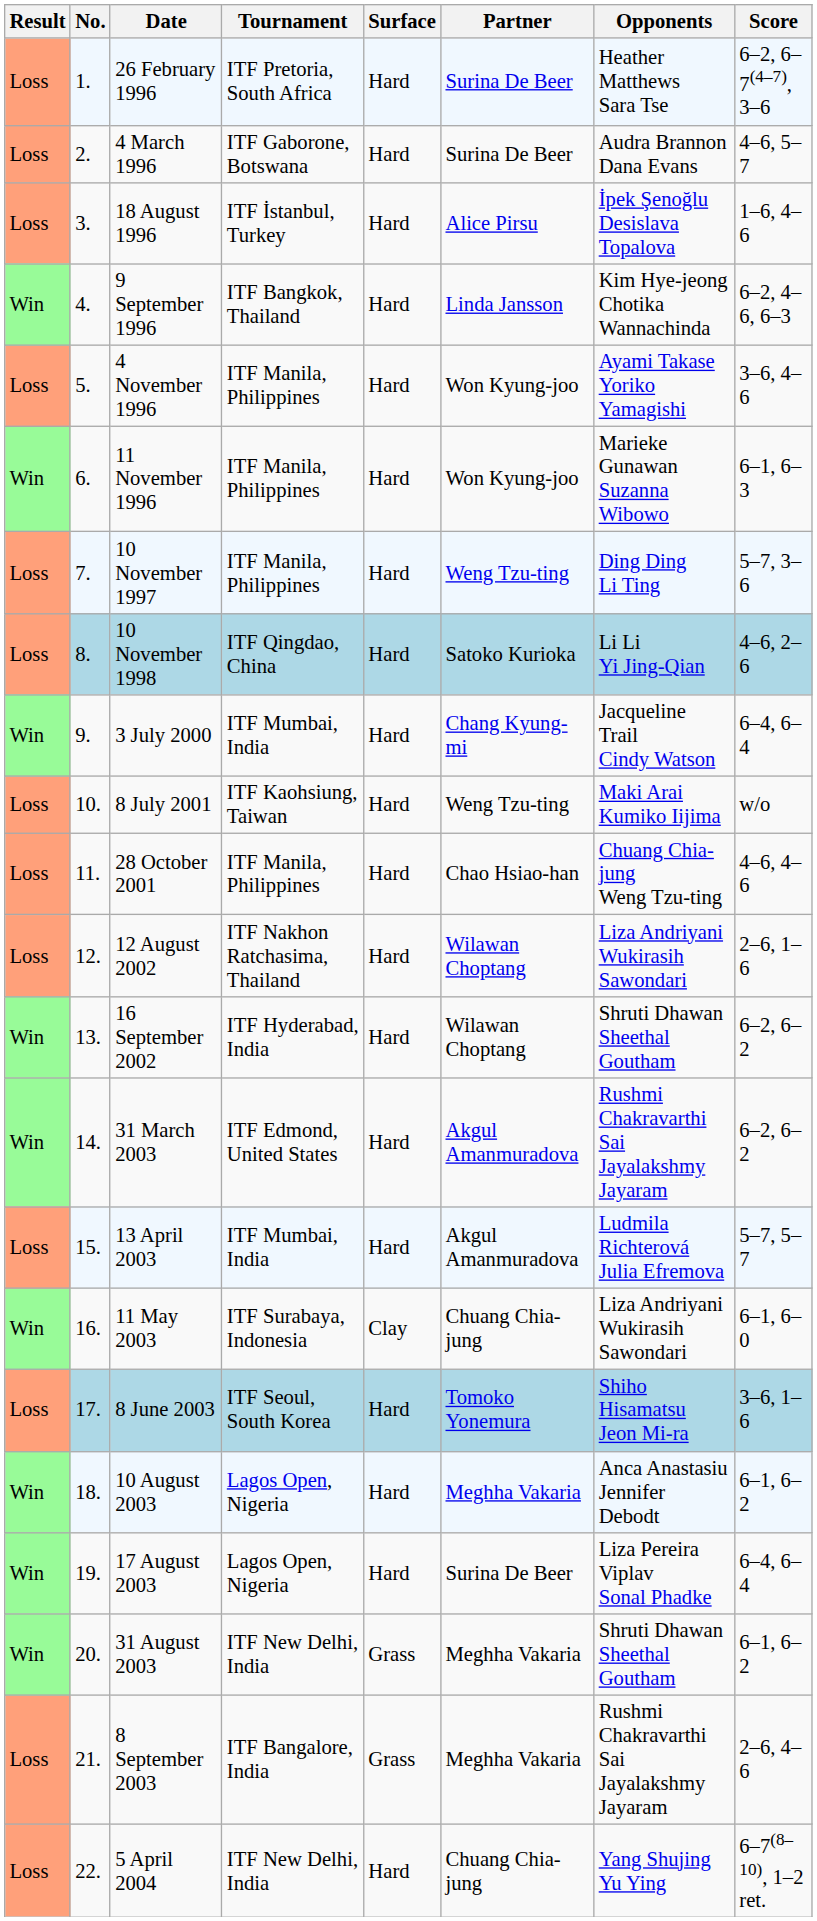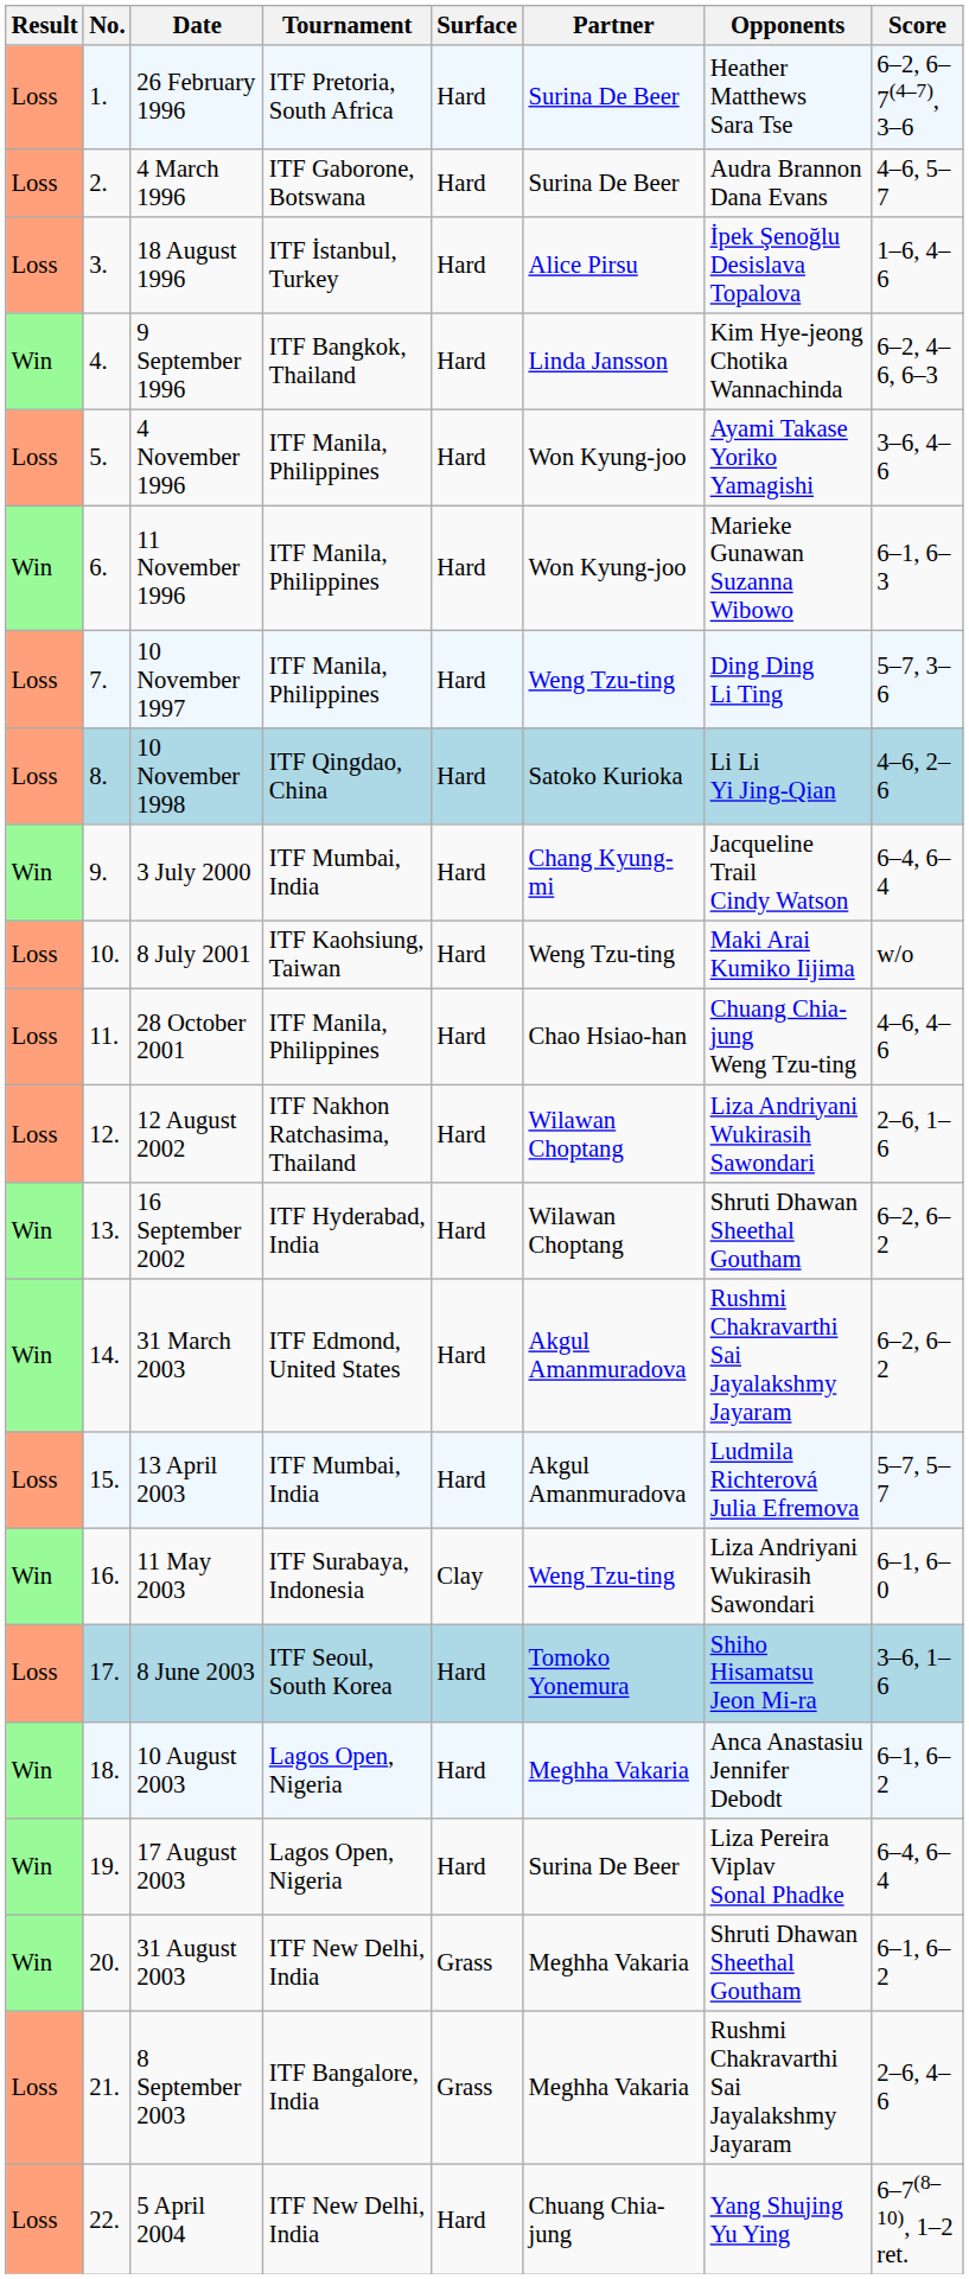 <table class="sortable wikitable" style=font-size:97%>
 <tr>
 <th>Result</th>
 <th>No.</th>
 <th>Date</th>
 <th>Tournament</th>
 <th>Surface</th>
 <th>Partner</th>
 <th>Opponents</th>
 <th class="unsortable">Score</th>
 </tr>
 <tr style="background:#f0f8ff;">
 <td style="background:#ffa07a;">Loss</td>
 <td>1.</td>
 <td>26 February 1996</td>
 <td>ITF Pretoria, South Africa</td>
 <td>Hard</td>
 <td> <a href='#'>Surina De Beer</a></td>
 <td> Heather Matthews <br>  Sara Tse</td>
 <td>6–2, 6–7<sup>(4–7)</sup>, 3–6</td>
 </tr>
 <tr>
 <td style="background:#ffa07a;">Loss</td>
 <td>2.</td>
 <td>4 March 1996</td>
 <td>ITF Gaborone, Botswana</td>
 <td>Hard</td>
 <td> Surina De Beer</td>
 <td> Audra Brannon <br>  Dana Evans</td>
 <td>4–6, 5–7</td>
 </tr>
 <tr>
 <td style="background:#ffa07a;">Loss</td>
 <td>3.</td>
 <td>18 August 1996</td>
 <td>ITF İstanbul, Turkey</td>
 <td>Hard</td>
 <td> <a href='#'>Alice Pirsu</a></td>
 <td> <a href='#'>İpek Şenoğlu</a> <br>  <a href='#'>Desislava Topalova</a></td>
 <td>1–6, 4–6</td>
 </tr>
 <tr>
 <td style="background:#98fb98;">Win</td>
 <td>4.</td>
 <td>9 September 1996</td>
 <td>ITF Bangkok, Thailand</td>
 <td>Hard</td>
 <td> <a href='#'>Linda Jansson</a></td>
 <td> Kim Hye-jeong <br>  Chotika Wannachinda</td>
 <td>6–2, 4–6, 6–3</td>
 </tr>
 <tr>
 <td style="background:#ffa07a;">Loss</td>
 <td>5.</td>
 <td>4 November 1996</td>
 <td>ITF Manila, Philippines</td>
 <td>Hard</td>
 <td> Won Kyung-joo</td>
 <td> <a href='#'>Ayami Takase</a> <br>  <a href='#'>Yoriko Yamagishi</a></td>
 <td>3–6, 4–6</td>
 </tr>
 <tr>
 <td style="background:#98fb98;">Win</td>
 <td>6.</td>
 <td>11 November 1996</td>
 <td>ITF Manila, Philippines</td>
 <td>Hard</td>
 <td> Won Kyung-joo</td>
 <td> Marieke Gunawan <br>  <a href='#'>Suzanna Wibowo</a></td>
 <td>6–1, 6–3</td>
 </tr>
 <tr bgcolor="#f0f8ff">
 <td style="background:#ffa07a;">Loss</td>
 <td>7.</td>
 <td>10 November 1997</td>
 <td>ITF Manila, Philippines</td>
 <td>Hard</td>
 <td> <a href='#'>Weng Tzu-ting</a></td>
 <td> <a href='#'>Ding Ding</a> <br>  <a href='#'>Li Ting</a></td>
 <td>5–7, 3–6</td>
 </tr>
 <tr bgcolor="lightblue">
 <td style="background:#ffa07a;">Loss</td>
 <td>8.</td>
 <td>10 November 1998</td>
 <td>ITF Qingdao, China</td>
 <td>Hard</td>
 <td> Satoko Kurioka</td>
 <td> Li Li <br>  <a href='#'>Yi Jing-Qian</a></td>
 <td>4–6, 2–6</td>
 </tr>
 <tr>
 <td style="background:#98fb98;">Win</td>
 <td>9.</td>
 <td>3 July 2000</td>
 <td>ITF Mumbai, India</td>
 <td>Hard</td>
 <td> <a href='#'>Chang Kyung-mi</a></td>
 <td> Jacqueline Trail <br>  <a href='#'>Cindy Watson</a></td>
 <td>6–4, 6–4</td>
 </tr>
 <tr>
 <td style="background:#ffa07a;">Loss</td>
 <td>10.</td>
 <td>8 July 2001</td>
 <td>ITF Kaohsiung, Taiwan</td>
 <td>Hard</td>
 <td> Weng Tzu-ting</td>
 <td> <a href='#'>Maki Arai</a> <br>  <a href='#'>Kumiko Iijima</a></td>
 <td>w/o</td>
 </tr>
 <tr>
 <td style="background:#ffa07a;">Loss</td>
 <td>11.</td>
 <td>28 October 2001</td>
 <td>ITF Manila, Philippines</td>
 <td>Hard</td>
 <td> Chao Hsiao-han</td>
 <td> <a href='#'>Chuang Chia-jung</a> <br>  Weng Tzu-ting</td>
 <td>4–6, 4–6</td>
 </tr>
 <tr>
 <td style="background:#ffa07a;">Loss</td>
 <td>12.</td>
 <td>12 August 2002</td>
 <td>ITF Nakhon Ratchasima, <br>Thailand</td>
 <td>Hard</td>
 <td> <a href='#'>Wilawan Choptang</a></td>
 <td> <a href='#'>Liza Andriyani</a> <br>  <a href='#'>Wukirasih Sawondari</a></td>
 <td>2–6, 1–6</td>
 </tr>
 <tr>
 <td style="background:#98fb98;">Win</td>
 <td>13.</td>
 <td>16 September 2002</td>
 <td>ITF Hyderabad, India</td>
 <td>Hard</td>
 <td> Wilawan Choptang</td>
 <td> Shruti Dhawan <br>  <a href='#'>Sheethal Goutham</a></td>
 <td>6–2, 6–2</td>
 </tr>
 <tr>
 <td style="background:#98fb98;">Win</td>
 <td>14.</td>
 <td>31 March 2003</td>
 <td>ITF Edmond, United States</td>
 <td>Hard</td>
 <td> <a href='#'>Akgul Amanmuradova</a></td>
 <td> <a href='#'>Rushmi Chakravarthi</a> <br>  <a href='#'>Sai Jayalakshmy Jayaram</a></td>
 <td>6–2, 6–2</td>
 </tr>
 <tr bgcolor="#f0f8ff">
 <td style="background:#ffa07a;">Loss</td>
 <td>15.</td>
 <td>13 April 2003</td>
 <td>ITF Mumbai, India</td>
 <td>Hard</td>
 <td> Akgul Amanmuradova</td>
 <td> <a href='#'>Ludmila Richterová</a> <br>  <a href='#'>Julia Efremova</a></td>
 <td>5–7, 5–7</td>
 </tr>
 <tr>
 <td style="background:#98fb98;">Win</td>
 <td>16.</td>
 <td>11 May 2003</td>
 <td>ITF Surabaya, Indonesia</td>
 <td>Clay</td>
-<td> Chuang Chia-jung</td>
+<td> <a href='#'>Weng Tzu-ting</a></td>
 <td> Liza Andriyani <br>  Wukirasih Sawondari</td>
 <td>6–1, 6–0</td>
 </tr>
 <tr style="background:lightblue;">
 <td style="background:#ffa07a;">Loss</td>
 <td>17.</td>
 <td>8 June 2003</td>
 <td>ITF Seoul, South Korea</td>
 <td>Hard</td>
 <td> <a href='#'>Tomoko Yonemura</a></td>
 <td> <a href='#'>Shiho Hisamatsu</a> <br>  <a href='#'>Jeon Mi-ra</a></td>
 <td>3–6, 1–6</td>
 </tr>
 <tr bgcolor="#f0f8ff">
 <td style="background:#98fb98;">Win</td>
 <td>18.</td>
 <td>10 August 2003</td>
 <td><a href='#'>Lagos Open</a>, Nigeria</td>
 <td>Hard</td>
 <td> <a href='#'>Meghha Vakaria</a></td>
 <td> Anca Anastasiu <br>  Jennifer Debodt</td>
 <td>6–1, 6–2</td>
 </tr>
 <tr>
 <td style="background:#98fb98;">Win</td>
 <td>19.</td>
 <td>17 August 2003</td>
 <td>Lagos Open, Nigeria</td>
 <td>Hard</td>
 <td> Surina De Beer</td>
 <td> Liza Pereira Viplav <br>  <a href='#'>Sonal Phadke</a></td>
 <td>6–4, 6–4</td>
 </tr>
 <tr>
 <td style="background:#98fb98;">Win</td>
 <td>20.</td>
 <td>31 August 2003</td>
 <td>ITF New Delhi, India</td>
 <td>Grass</td>
 <td> Meghha Vakaria</td>
 <td> Shruti Dhawan <br>  <a href='#'>Sheethal Goutham</a></td>
 <td>6–1, 6–2</td>
 </tr>
 <tr>
 <td style="background:#ffa07a;">Loss</td>
 <td>21.</td>
 <td>8 September 2003</td>
 <td>ITF Bangalore, India</td>
 <td>Grass</td>
 <td> Meghha Vakaria</td>
 <td> Rushmi Chakravarthi <br>  Sai Jayalakshmy Jayaram</td>
 <td>2–6, 4–6</td>
 </tr>
 <tr>
 <td style="background:#ffa07a;">Loss</td>
 <td>22.</td>
 <td>5 April 2004</td>
 <td>ITF New Delhi, India</td>
 <td>Hard</td>
 <td> Chuang Chia-jung</td>
 <td> <a href='#'>Yang Shujing</a> <br>  <a href='#'>Yu Ying</a></td>
 <td>6–7<sup>(8–10)</sup>, 1–2 ret.</td>
 </tr>
 </table>
